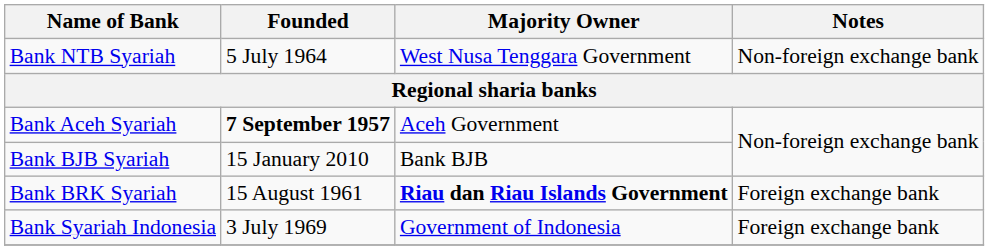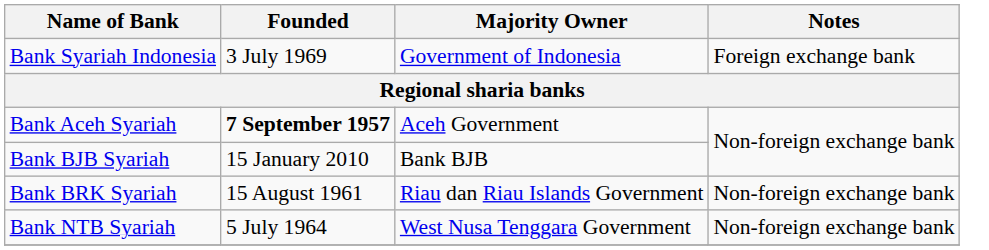 <table class="wikitable" border="1" class="wikitable sortable">
 <tr>
 <th>Name of Bank</th>
 <th>Founded</th>
 <th>Majority Owner</th>
 <th>Notes</th>
 </tr>
 <tr>
-<td><a href='#'>Bank NTB Syariah</a></td>
-<td>5 July 1964</td>
-<td><a href='#'>West Nusa Tenggara</a> Government</td>
-<td>Non-foreign exchange bank</td>
+<td><a href='#'>Bank Syariah Indonesia</a></td>
+<td>3 July 1969</td>
+<td><a href='#'>Government of Indonesia</a></td>
+<td>Foreign exchange bank</td>
 </tr>
 <tr>
 <th colspan=4>Regional sharia banks</th>
 </tr>
 <tr>
 <td><a href='#'>Bank Aceh Syariah</a></td>
 <td><strong>7 September 1957</strong></td>
 <td><a href='#'>Aceh</a> Government</td>
 <td rowspan="2">Non-foreign exchange bank</td>
 </tr>
 <tr>
 <td><a href='#'>Bank BJB Syariah</a></td>
 <td>15 January 2010</td>
 <td>Bank BJB</td>
 </tr>
 <tr>
 <td><a href='#'>Bank BRK Syariah</a></td>
 <td>15 August 1961</td>
-<td><strong><a href='#'>Riau</a> dan <a href='#'>Riau Islands</a> Government</strong></td>
-<td>Foreign exchange bank</td>
+<td><a href='#'>Riau</a> dan <a href='#'>Riau Islands</a> Government</td>
+<td>Non-foreign exchange bank</td>
 </tr>
 <tr>
-<td><a href='#'>Bank Syariah Indonesia</a></td>
-<td>3 July 1969</td>
-<td><a href='#'>Government of Indonesia</a></td>
-<td>Foreign exchange bank</td>
+<td><a href='#'>Bank NTB Syariah</a></td>
+<td>5 July 1964</td>
+<td><a href='#'>West Nusa Tenggara</a> Government</td>
+<td>Non-foreign exchange bank</td>
 </tr>
 <tr>
 </tr>
 </table>
